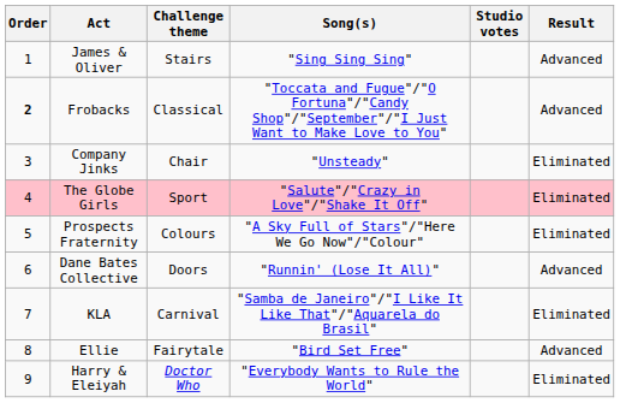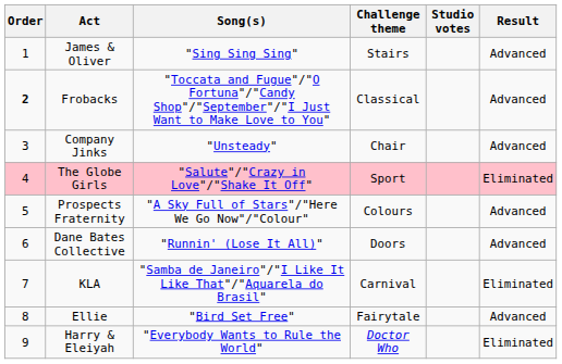 <table class="wikitable sortable collapsed" style="text-align:center; background:#cc">
 <tr>
 <th>Order</th>
 <th>Act</th>
+<th>Song(s)</th>
 <th>Challenge theme</th>
-<th>Song(s)</th>
 <th>Studio votes</th>
 <th>Result</th>
 </tr>
 <tr>
 <td>1</td>
 <td>James & Oliver</td>
+<td>"<a href='#'>Sing Sing Sing</a>"</td>
 <td>Stairs</td>
-<td>"<a href='#'>Sing Sing Sing</a>"</td>
 <td></td>
 <td>Advanced</td>
 </tr>
 <tr>
 <td><strong>2</strong></td>
 <td>Frobacks</td>
+<td>"<a href='#'>Toccata and Fugue</a>"/"<a href='#'>O Fortuna</a>"/"<a href='#'>Candy Shop</a>"/"<a href='#'>September</a>"/"<a href='#'>I Just Want to Make Love to You</a>"</td>
 <td>Classical</td>
-<td>"<a href='#'>Toccata and Fugue</a>"/"<a href='#'>O Fortuna</a>"/"<a href='#'>Candy Shop</a>"/"<a href='#'>September</a>"/"<a href='#'>I Just Want to Make Love to You</a>"</td>
 <td></td>
 <td>Advanced</td>
 </tr>
 <tr>
 <td>3</td>
 <td>Company Jinks</td>
+<td>"<a href='#'>Unsteady</a>"</td>
 <td>Chair</td>
-<td>"<a href='#'>Unsteady</a>"</td>
 <td></td>
-<td>Eliminated</td>
+<td>Advanced</td>
 </tr>
 <tr style="background:pink;">
 <td>4</td>
 <td>The Globe Girls</td>
+<td>"<a href='#'>Salute</a>"/"<a href='#'>Crazy in Love</a>"/"<a href='#'>Shake It Off</a>"</td>
 <td>Sport</td>
-<td>"<a href='#'>Salute</a>"/"<a href='#'>Crazy in Love</a>"/"<a href='#'>Shake It Off</a>"</td>
 <td></td>
 <td>Eliminated</td>
 </tr>
 <tr>
 <td>5</td>
 <td>Prospects Fraternity</td>
+<td>"<a href='#'>A Sky Full of Stars</a>"/"Here We Go Now"/"Colour"</td>
 <td>Colours</td>
-<td>"<a href='#'>A Sky Full of Stars</a>"/"Here We Go Now"/"Colour"</td>
 <td></td>
-<td>Eliminated</td>
+<td>Advanced</td>
 </tr>
 <tr>
 <td>6</td>
 <td>Dane Bates Collective</td>
+<td>"<a href='#'>Runnin' (Lose It All)</a>"</td>
 <td>Doors</td>
-<td>"<a href='#'>Runnin' (Lose It All)</a>"</td>
 <td></td>
 <td>Advanced</td>
 </tr>
 <tr>
 <td>7</td>
 <td>KLA</td>
+<td>"<a href='#'>Samba de Janeiro</a>"/"<a href='#'>I Like It Like That</a>"/"<a href='#'>Aquarela do Brasil</a>"</td>
 <td>Carnival</td>
-<td>"<a href='#'>Samba de Janeiro</a>"/"<a href='#'>I Like It Like That</a>"/"<a href='#'>Aquarela do Brasil</a>"</td>
 <td></td>
 <td>Eliminated</td>
 </tr>
 <tr>
 <td>8</td>
 <td>Ellie</td>
+<td>"<a href='#'>Bird Set Free</a>"</td>
 <td>Fairytale</td>
-<td>"<a href='#'>Bird Set Free</a>"</td>
 <td></td>
 <td>Advanced</td>
 </tr>
 <tr>
 <td>9</td>
 <td>Harry & Eleiyah</td>
+<td>"<a href='#'>Everybody Wants to Rule the World</a>"</td>
 <td><em><a href='#'>Doctor Who</a></em></td>
-<td>"<a href='#'>Everybody Wants to Rule the World</a>"</td>
 <td></td>
 <td>Eliminated</td>
 </tr>
 </table>
